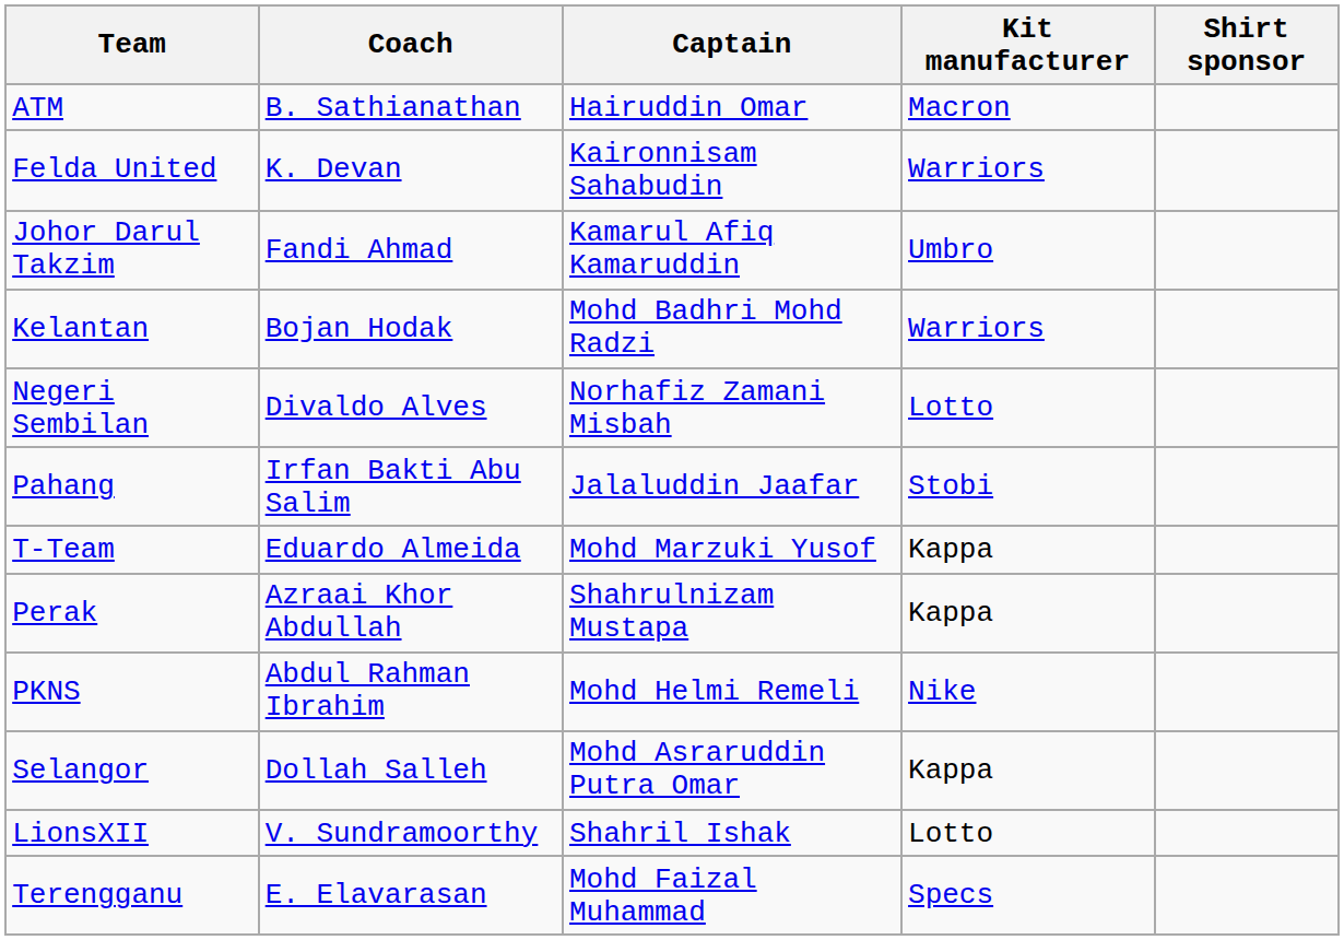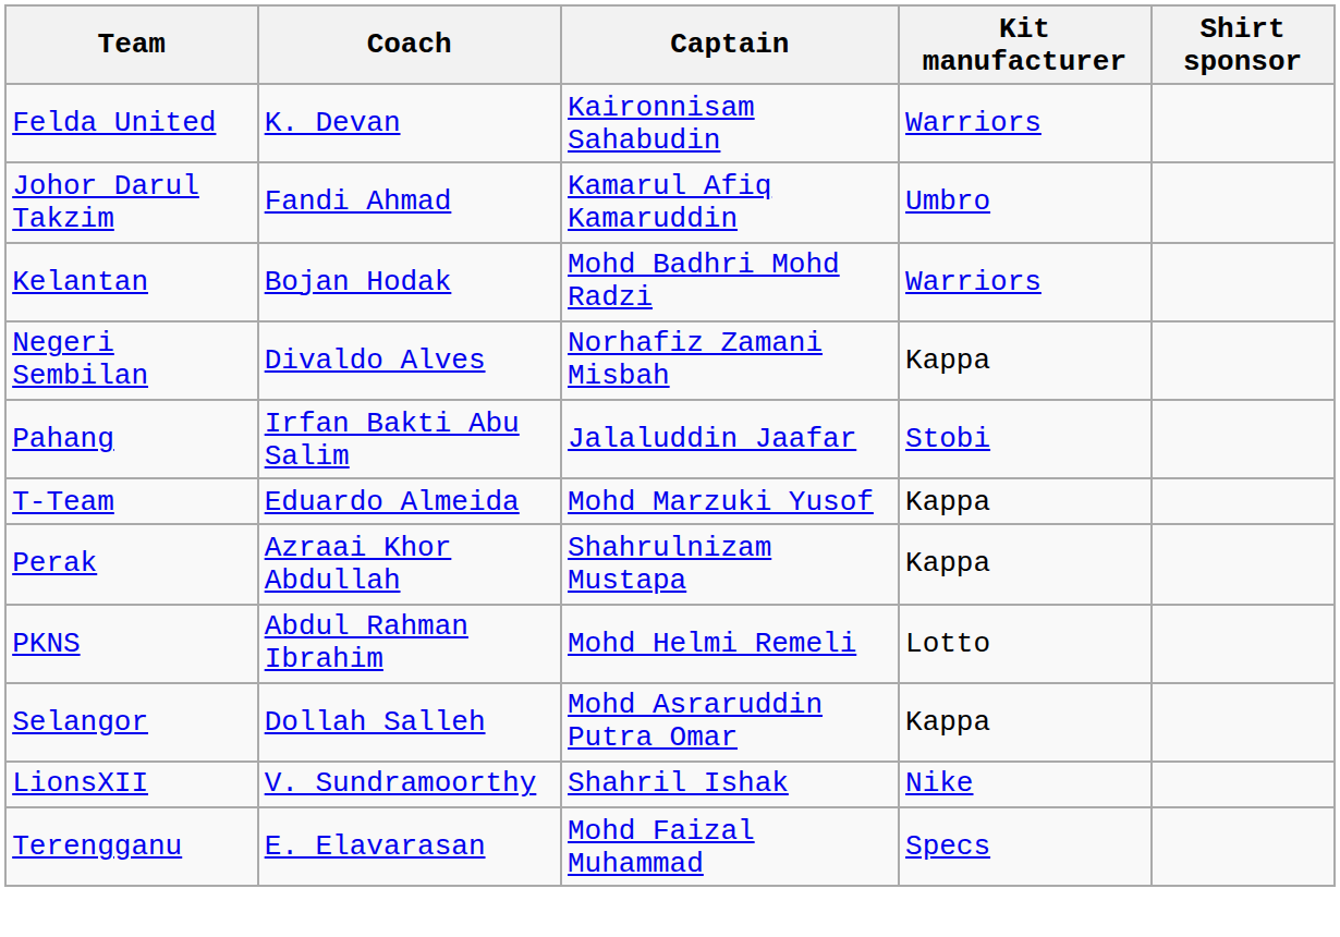 <table class="wikitable sortable" style="text-align: left;">
 <tr>
 <th>Team</th>
 <th>Coach</th>
 <th>Captain</th>
 <th>Kit manufacturer</th>
 <th>Shirt sponsor</th>
-</tr>
-<tr>
-<td><a href='#'>ATM</a></td>
-<td><a href='#'>B. Sathianathan</a></td>
-<td><a href='#'>Hairuddin Omar</a></td>
-<td><a href='#'>Macron</a></td>
-<td></td>
 </tr>
 <tr>
 <td><a href='#'>Felda United</a></td>
 <td><a href='#'>K. Devan</a></td>
 <td><a href='#'>Kaironnisam Sahabudin</a></td>
 <td><a href='#'>Warriors</a></td>
 <td> </td>
 </tr>
 <tr>
 <td><a href='#'>Johor Darul Takzim</a></td>
 <td><a href='#'>Fandi Ahmad</a></td>
 <td><a href='#'>Kamarul Afiq Kamaruddin</a></td>
 <td><a href='#'>Umbro</a></td>
 <td></td>
 </tr>
 <tr>
 <td><a href='#'>Kelantan</a></td>
 <td><a href='#'>Bojan Hodak</a></td>
 <td><a href='#'>Mohd Badhri Mohd Radzi</a></td>
 <td><a href='#'>Warriors</a></td>
 <td></td>
 </tr>
 <tr>
 <td><a href='#'>Negeri Sembilan</a></td>
 <td><a href='#'>Divaldo Alves</a></td>
 <td><a href='#'>Norhafiz Zamani Misbah</a></td>
-<td><a href='#'>Lotto</a></td>
+<td>Kappa</td>
 <td></td>
 </tr>
 <tr>
 <td><a href='#'>Pahang</a></td>
 <td><a href='#'>Irfan Bakti Abu Salim</a></td>
 <td><a href='#'>Jalaluddin Jaafar</a></td>
 <td><a href='#'>Stobi</a></td>
 <td></td>
 </tr>
 <tr>
 <td><a href='#'>T-Team</a></td>
 <td><a href='#'>Eduardo Almeida</a></td>
 <td><a href='#'>Mohd Marzuki Yusof</a></td>
 <td>Kappa</td>
 <td></td>
 </tr>
 <tr>
 <td><a href='#'>Perak</a></td>
 <td><a href='#'>Azraai Khor Abdullah</a></td>
 <td><a href='#'>Shahrulnizam Mustapa</a></td>
 <td>Kappa</td>
 <td></td>
 </tr>
 <tr>
 <td><a href='#'>PKNS</a></td>
 <td><a href='#'>Abdul Rahman Ibrahim</a></td>
 <td><a href='#'>Mohd Helmi Remeli</a></td>
-<td><a href='#'>Nike</a></td>
+<td>Lotto</td>
 <td> </td>
 </tr>
 <tr>
 <td><a href='#'>Selangor</a></td>
 <td><a href='#'>Dollah Salleh</a></td>
 <td><a href='#'>Mohd Asraruddin Putra Omar</a></td>
 <td>Kappa</td>
 <td> </td>
 </tr>
 <tr>
 <td><a href='#'>LionsXII</a></td>
 <td><a href='#'>V. Sundramoorthy</a></td>
 <td><a href='#'>Shahril Ishak</a></td>
-<td>Lotto</td>
+<td><a href='#'>Nike</a></td>
 <td></td>
 </tr>
 <tr>
 <td><a href='#'>Terengganu</a></td>
 <td><a href='#'>E. Elavarasan</a></td>
 <td><a href='#'>Mohd Faizal Muhammad</a></td>
 <td><a href='#'>Specs</a></td>
 <td></td>
 </tr>
 </table>
